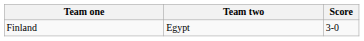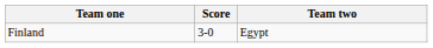 <table class="wikitable">
 <tr>
 <th width=250>Team one</th>
+<th width=50>Score</th>
 <th width=250>Team two</th>
-<th width=50>Score</th>
 </tr>
 <tr>
 <td> Finland</td>
+<td>3-0</td>
 <td> Egypt</td>
-<td>3-0</td>
 </tr>
 </table>
